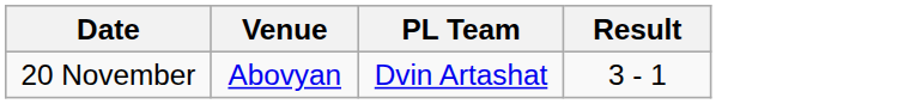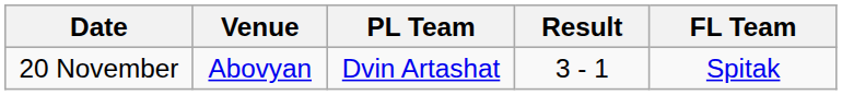 <table class="wikitable" style="font-size:95%;">
 <tr bgcolor="#efefef">
 <th width="100">Date</th>
 <th width="70">Venue</th>
 <th width="100">PL Team</th>
 <th width="70">Result</th>
+<th width="100">FL Team</th>
 </tr>
 <tr>
 <td align=center>20 November</td>
 <td align=center><a href='#'>Abovyan</a></td>
 <td align=center><a href='#'>Dvin Artashat</a></td>
 <td align=center>3 - 1</td>
+<td align=center><a href='#'>Spitak</a></td>
 </tr>
 </table>
